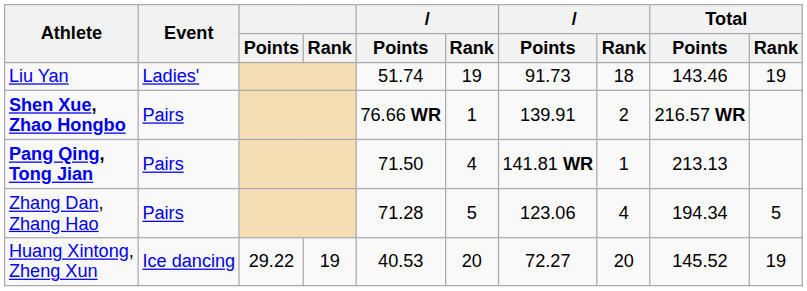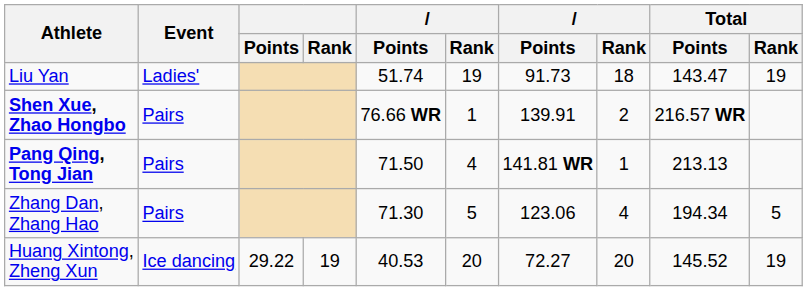 <table class="wikitable" style="font-size:90%;">
 <tr>
 <th rowspan="2">Athlete</th>
 <th rowspan="2">Event</th>
 <th colspan="2"></th>
 <th colspan="2">/</th>
 <th colspan="2">/</th>
 <th colspan="2">Total</th>
 </tr>
 <tr>
 <th>Points</th>
 <th>Rank</th>
 <th>Points</th>
 <th>Rank</th>
 <th>Points</th>
 <th>Rank</th>
 <th>Points</th>
 <th>Rank</th>
 </tr>
 <tr>
 <td><a href='#'>Liu Yan</a></td>
 <td><a href='#'>Ladies'</a></td>
 <td colspan="2" style="background:wheat;"></td>
 <td align=center>51.74</td>
 <td align=center>19</td>
 <td align=center>91.73</td>
 <td align=center>18</td>
-<td align=center>143.46</td>
+<td align=center>143.47</td>
 <td align=center>19</td>
 </tr>
 <tr>
 <td><strong><a href='#'>Shen Xue</a>, <br><a href='#'>Zhao Hongbo</a></strong></td>
 <td><a href='#'>Pairs</a></td>
 <td colspan="2" style="background:wheat;"></td>
 <td align=center>76.66 <strong>WR</strong></td>
 <td align=center>1</td>
 <td align=center>139.91</td>
 <td align=center>2</td>
 <td align=center>216.57 <strong>WR</strong></td>
 <td align=center></td>
 </tr>
 <tr>
 <td><strong><a href='#'>Pang Qing</a>, <br><a href='#'>Tong Jian</a></strong></td>
 <td><a href='#'>Pairs</a></td>
 <td colspan="2" style="background:wheat;"></td>
 <td align=center>71.50</td>
 <td align=center>4</td>
 <td align=center>141.81 <strong>WR</strong></td>
 <td align=center>1</td>
 <td align=center>213.13</td>
 <td align=center></td>
 </tr>
 <tr>
 <td><a href='#'>Zhang Dan</a>, <br><a href='#'>Zhang Hao</a></td>
 <td><a href='#'>Pairs</a></td>
 <td colspan="2" style="background:wheat;"></td>
-<td align=center>71.28</td>
+<td align=center>71.30</td>
 <td align=center>5</td>
 <td align=center>123.06</td>
 <td align=center>4</td>
 <td align=center>194.34</td>
 <td align=center>5</td>
 </tr>
 <tr>
 <td><a href='#'>Huang Xintong</a>, <br><a href='#'>Zheng Xun</a></td>
 <td><a href='#'>Ice dancing</a></td>
 <td align=center>29.22</td>
 <td align=center>19</td>
 <td align=center>40.53</td>
 <td align=center>20</td>
 <td align=center>72.27</td>
 <td align=center>20</td>
 <td align=center>145.52</td>
 <td align=center>19</td>
 </tr>
 </table>
